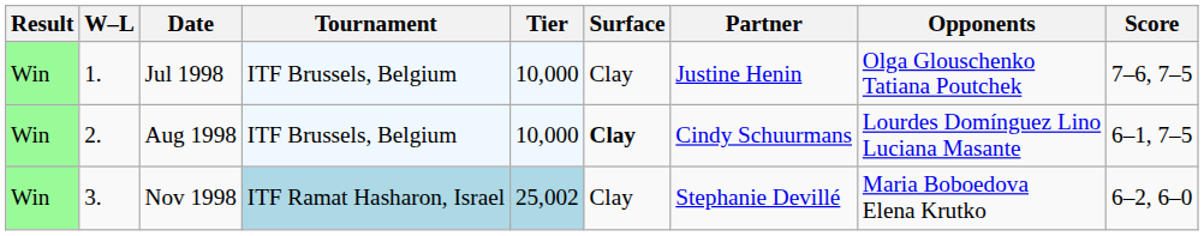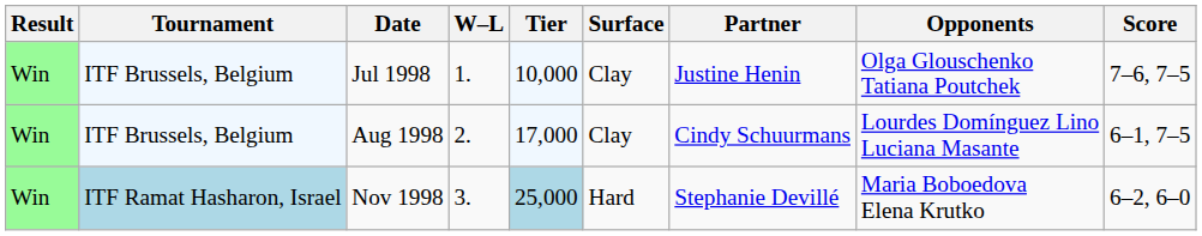 <table class="wikitable sortable">
 <tr>
 <th>Result</th>
+<th>Tournament</th>
+<th>Date</th>
 <th class=unsortable>W–L</th>
-<th>Date</th>
-<th>Tournament</th>
 <th>Tier</th>
 <th>Surface</th>
 <th>Partner</th>
 <th>Opponents</th>
 <th class=unsortable>Score</th>
 </tr>
 <tr>
 <td style="background:#98fb98;">Win</td>
+<td style="background:#f0f8ff;">ITF Brussels, Belgium</td>
+<td>Jul 1998</td>
 <td>1.</td>
-<td>Jul 1998</td>
-<td style="background:#f0f8ff;">ITF Brussels, Belgium</td>
 <td style="background:#f0f8ff;">10,000</td>
 <td>Clay</td>
 <td> <a href='#'>Justine Henin</a></td>
 <td> <a href='#'>Olga Glouschenko</a> <br>  <a href='#'>Tatiana Poutchek</a></td>
 <td>7–6, 7–5</td>
 </tr>
 <tr>
 <td style="background:#98fb98;">Win</td>
+<td style="background:#f0f8ff;">ITF Brussels, Belgium</td>
+<td>Aug 1998</td>
 <td>2.</td>
-<td>Aug 1998</td>
-<td style="background:#f0f8ff;">ITF Brussels, Belgium</td>
-<td style="background:#f0f8ff;">10,000</td>
-<td><strong>Clay</strong></td>
+<td style="background:#f0f8ff;">17,000</td>
+<td>Clay</td>
 <td> <a href='#'>Cindy Schuurmans</a></td>
 <td> <a href='#'>Lourdes Domínguez Lino</a> <br>  <a href='#'>Luciana Masante</a></td>
 <td>6–1, 7–5</td>
 </tr>
 <tr>
 <td bgcolor="98FB98">Win</td>
+<td style="background:lightblue;">ITF Ramat Hasharon, Israel</td>
+<td>Nov 1998</td>
 <td>3.</td>
-<td>Nov 1998</td>
-<td style="background:lightblue;">ITF Ramat Hasharon, Israel</td>
-<td style="background:lightblue;">25,002</td>
-<td>Clay</td>
+<td style="background:lightblue;">25,000</td>
+<td>Hard</td>
 <td> <a href='#'>Stephanie Devillé</a></td>
 <td> <a href='#'>Maria Boboedova</a> <br>  Elena Krutko</td>
 <td>6–2, 6–0</td>
 </tr>
 </table>
